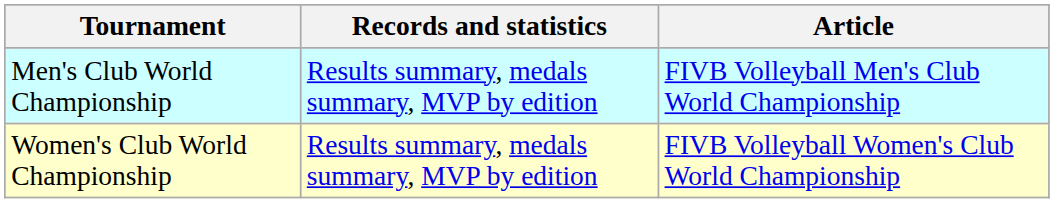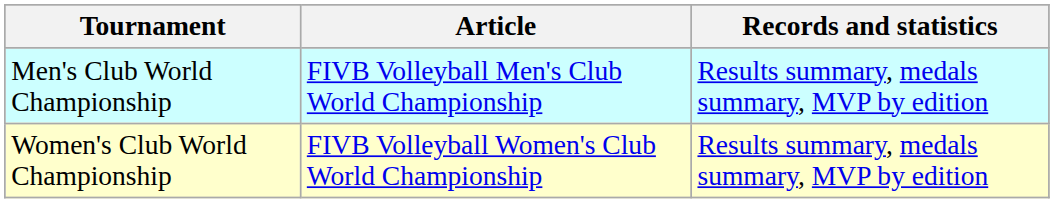 <table class="wikitable">
 <tr>
 <th>Tournament</th>
+<th>Article</th>
 <th>Records and statistics</th>
-<th>Article</th>
 </tr>
 <tr style="background-color: #cff;">
 <td>Men's Club World Championship</td>
+<td><a href='#'>FIVB Volleyball Men's Club World Championship</a></td>
 <td><a href='#'>Results summary</a>, <a href='#'>medals summary</a>, <a href='#'>MVP by edition</a></td>
-<td><a href='#'>FIVB Volleyball Men's Club World Championship</a></td>
 </tr>
 <tr style="background-color: #ffc;">
 <td>Women's Club World Championship</td>
+<td><a href='#'>FIVB Volleyball Women's Club World Championship</a></td>
 <td><a href='#'>Results summary</a>, <a href='#'>medals summary</a>, <a href='#'>MVP by edition</a></td>
-<td><a href='#'>FIVB Volleyball Women's Club World Championship</a></td>
 </tr>
 </table>
